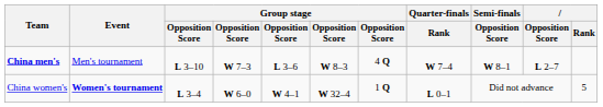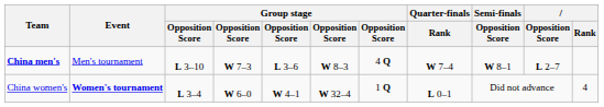 <table class=wikitable style=font-size:90%;text-align:center>
 <tr>
 <th rowspan=2>Team</th>
 <th rowspan=2>Event</th>
 <th colspan=5>Group stage</th>
 <th>Quarter-finals</th>
 <th>Semi-finals</th>
 <th colspan=2> / </th>
 </tr>
 <tr style=font-size:95%>
 <th>Opposition<br>Score</th>
 <th>Opposition<br>Score</th>
 <th>Opposition<br>Score</th>
 <th>Opposition<br>Score</th>
 <th>Opposition<br>Score</th>
 <th>Rank</th>
 <th>Opposition<br>Score</th>
 <th>Opposition<br>Score</th>
 <th>Rank</th>
 </tr>
 <tr>
 <td align=left><strong><a href='#'>China men's</a></strong></td>
 <td align=left><a href='#'>Men's tournament</a></td>
 <td><br><strong>L</strong> 3–10</td>
 <td><br><strong>W</strong> 7–3</td>
 <td><br><strong>L</strong> 3–6</td>
 <td><br><strong>W</strong> 8–3</td>
 <td>4 <strong>Q</strong></td>
 <td><br><strong>W</strong> 7–4</td>
 <td><br><strong>W</strong> 8–1</td>
 <td><br><strong>L</strong> 2–7</td>
 <td></td>
 </tr>
 <tr>
 <td align=left><a href='#'>China women's</a></td>
 <td align=left><strong><a href='#'>Women's tournament</a></strong></td>
 <td> <br><strong>L</strong> 3–4</td>
 <td><br><strong>W</strong> 6–0</td>
 <td><br><strong>W</strong> 4–1</td>
 <td><br><strong>W</strong> 32–4</td>
 <td>1 <strong>Q</strong></td>
 <td><br><strong>L</strong> 0–1</td>
 <td colspan=2 align=center>Did not advance</td>
-<td>5</td>
+<td>4</td>
 </tr>
 </table>
